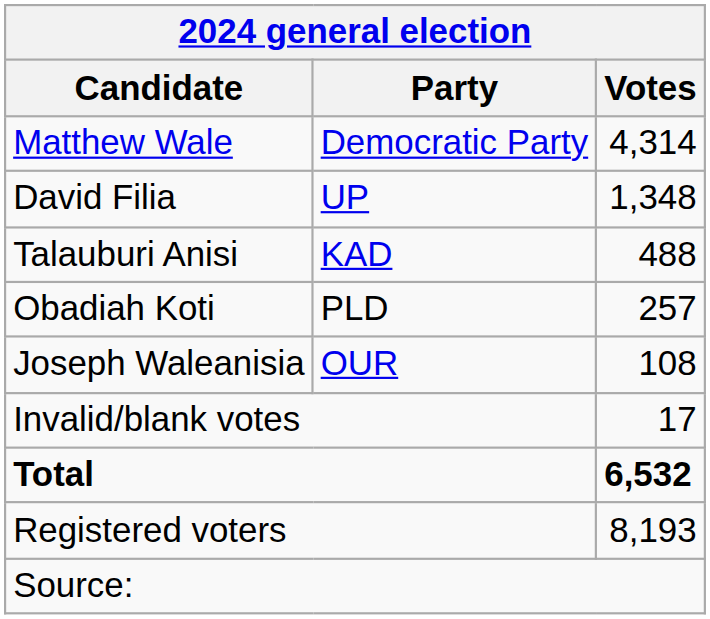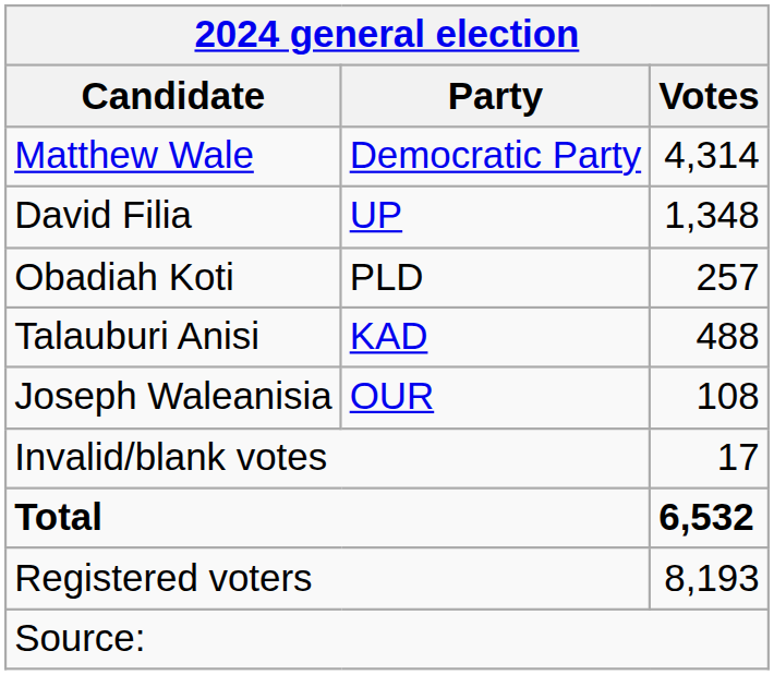 <table class="wikitable" style="text-align:left">
 <tr>
 <th colspan="3"><a href='#'>2024 general election</a></th>
 </tr>
 <tr>
 <th>Candidate</th>
 <th>Party</th>
 <th>Votes</th>
 </tr>
 <tr>
 <td><a href='#'>Matthew Wale</a></td>
 <td><a href='#'>Democratic Party</a></td>
 <td align="right">4,314</td>
 </tr>
 <tr>
 <td>David Filia</td>
 <td><a href='#'>UP</a></td>
 <td align="right">1,348</td>
 </tr>
 <tr>
+<td>Obadiah Koti</td>
+<td>PLD</td>
+<td align="right">257</td>
+</tr>
+<tr>
 <td>Talauburi Anisi</td>
 <td><a href='#'>KAD</a></td>
 <td align="right">488</td>
-</tr>
-<tr>
-<td>Obadiah Koti</td>
-<td>PLD</td>
-<td align="right">257</td>
 </tr>
 <tr>
 <td>Joseph Waleanisia</td>
 <td><a href='#'>OUR</a></td>
 <td align="right">108</td>
 </tr>
 <tr>
 <td colspan="2">Invalid/blank votes</td>
 <td align="right">17</td>
 </tr>
 <tr>
 <td colspan="2"><strong>Total</strong></td>
 <td><strong>6,532</strong></td>
 </tr>
 <tr>
 <td colspan="2">Registered voters</td>
 <td align="right">8,193</td>
 </tr>
 <tr>
 <td colspan="3">Source: </td>
 </tr>
 </table>
